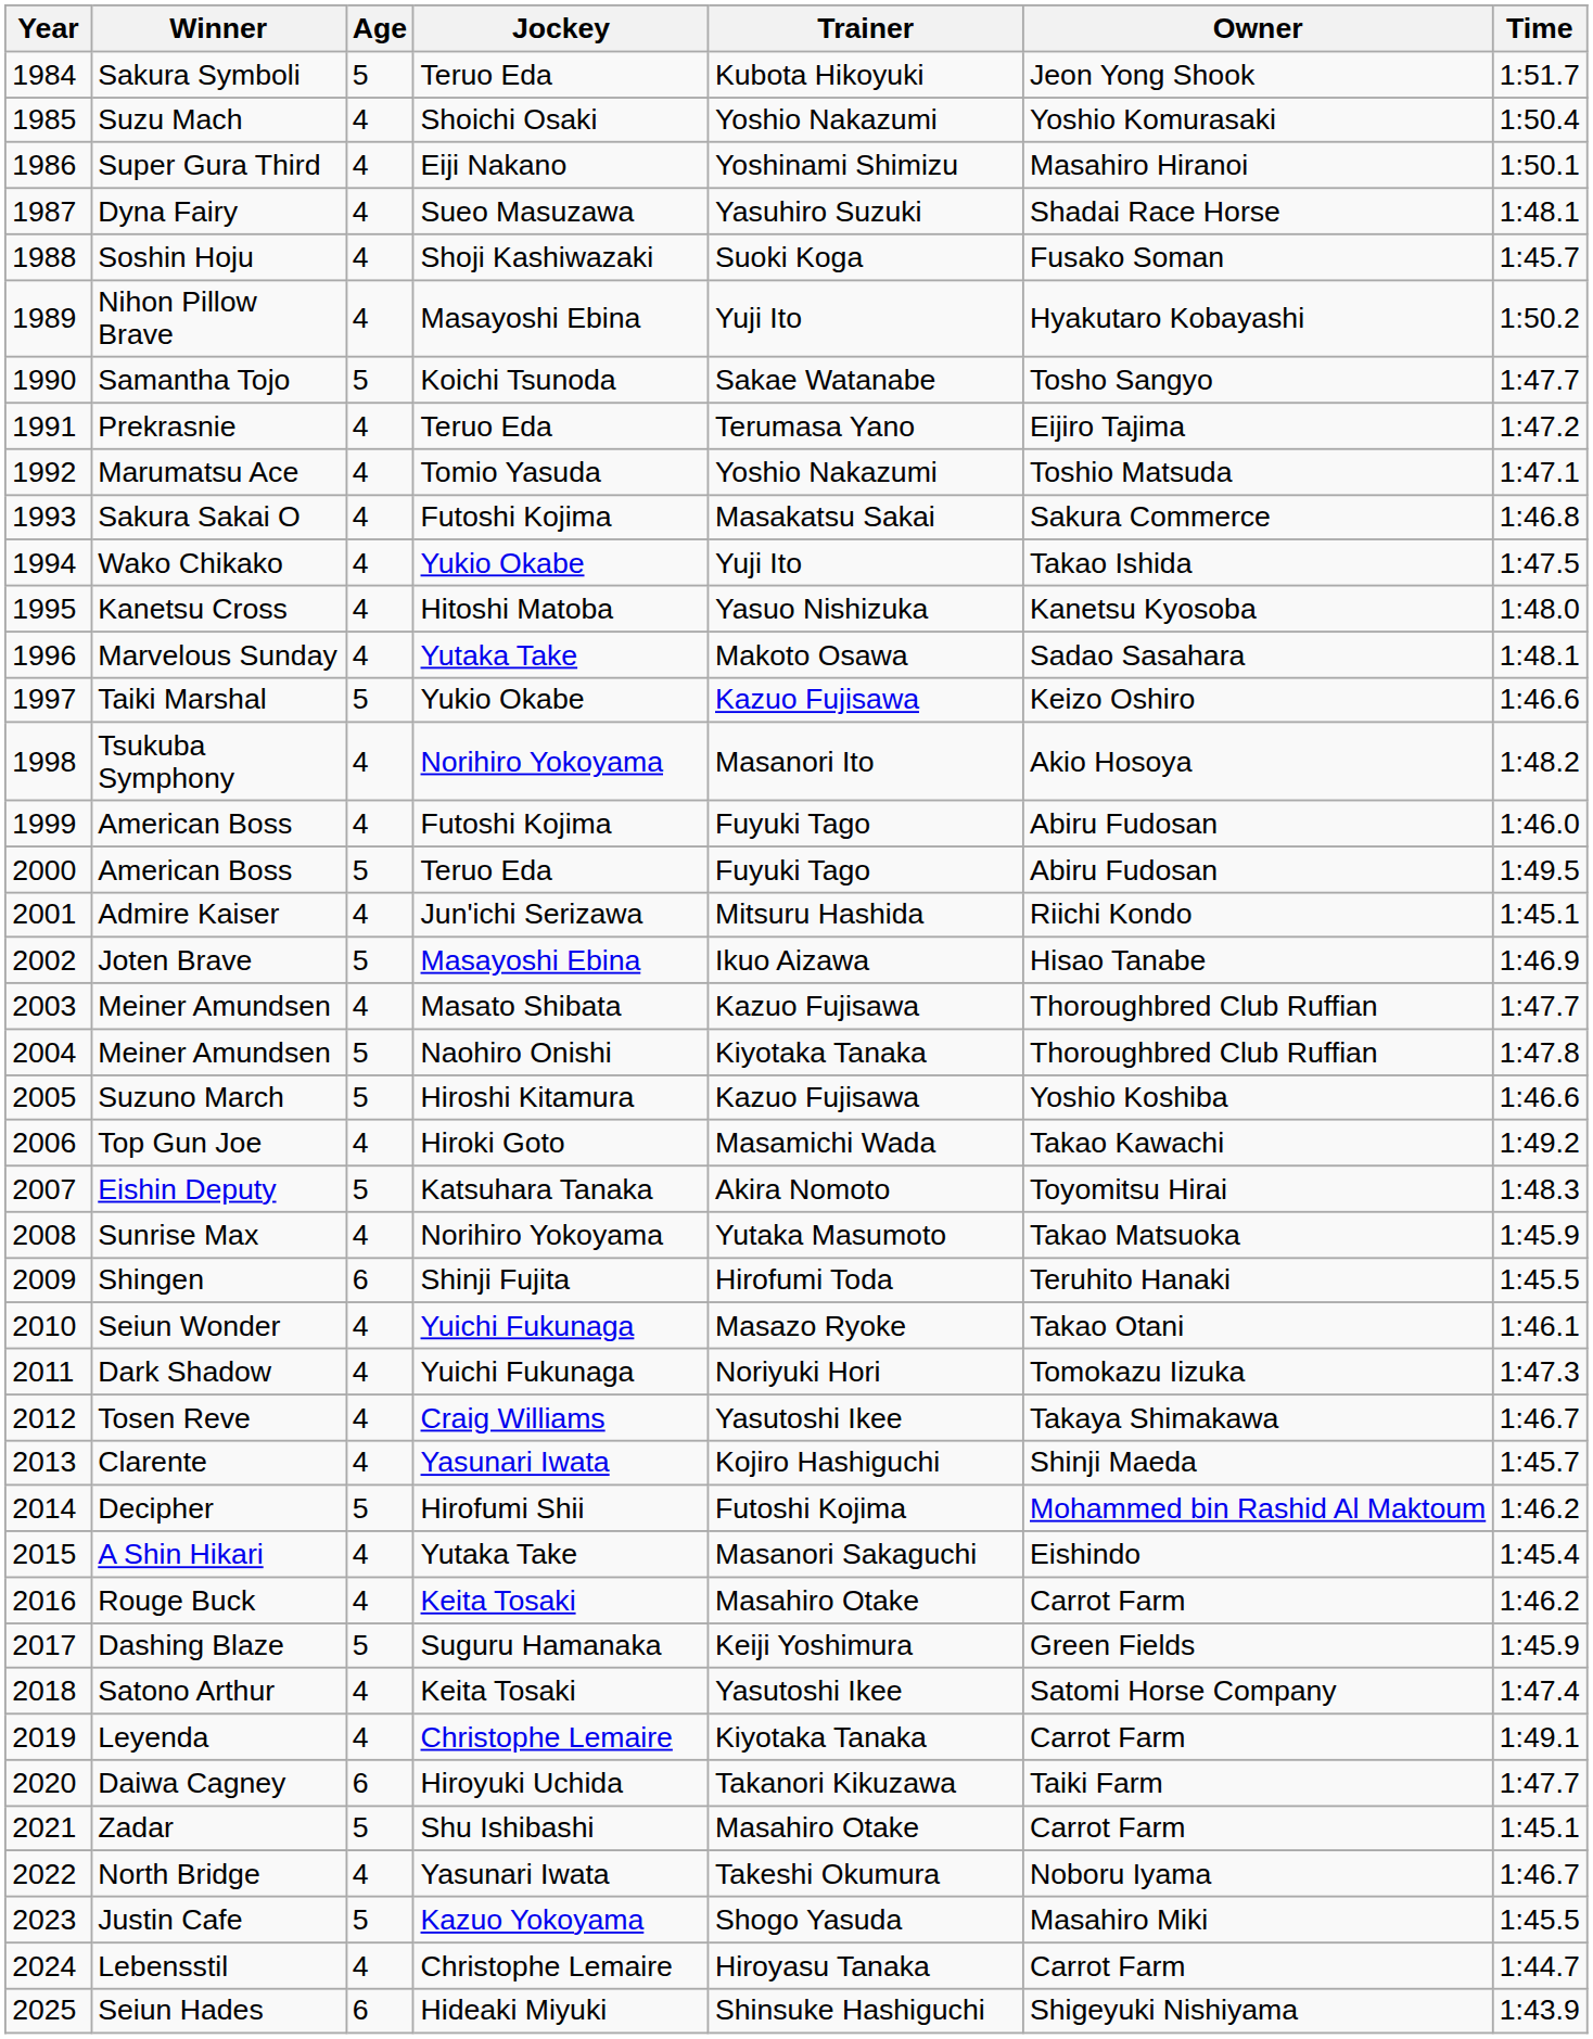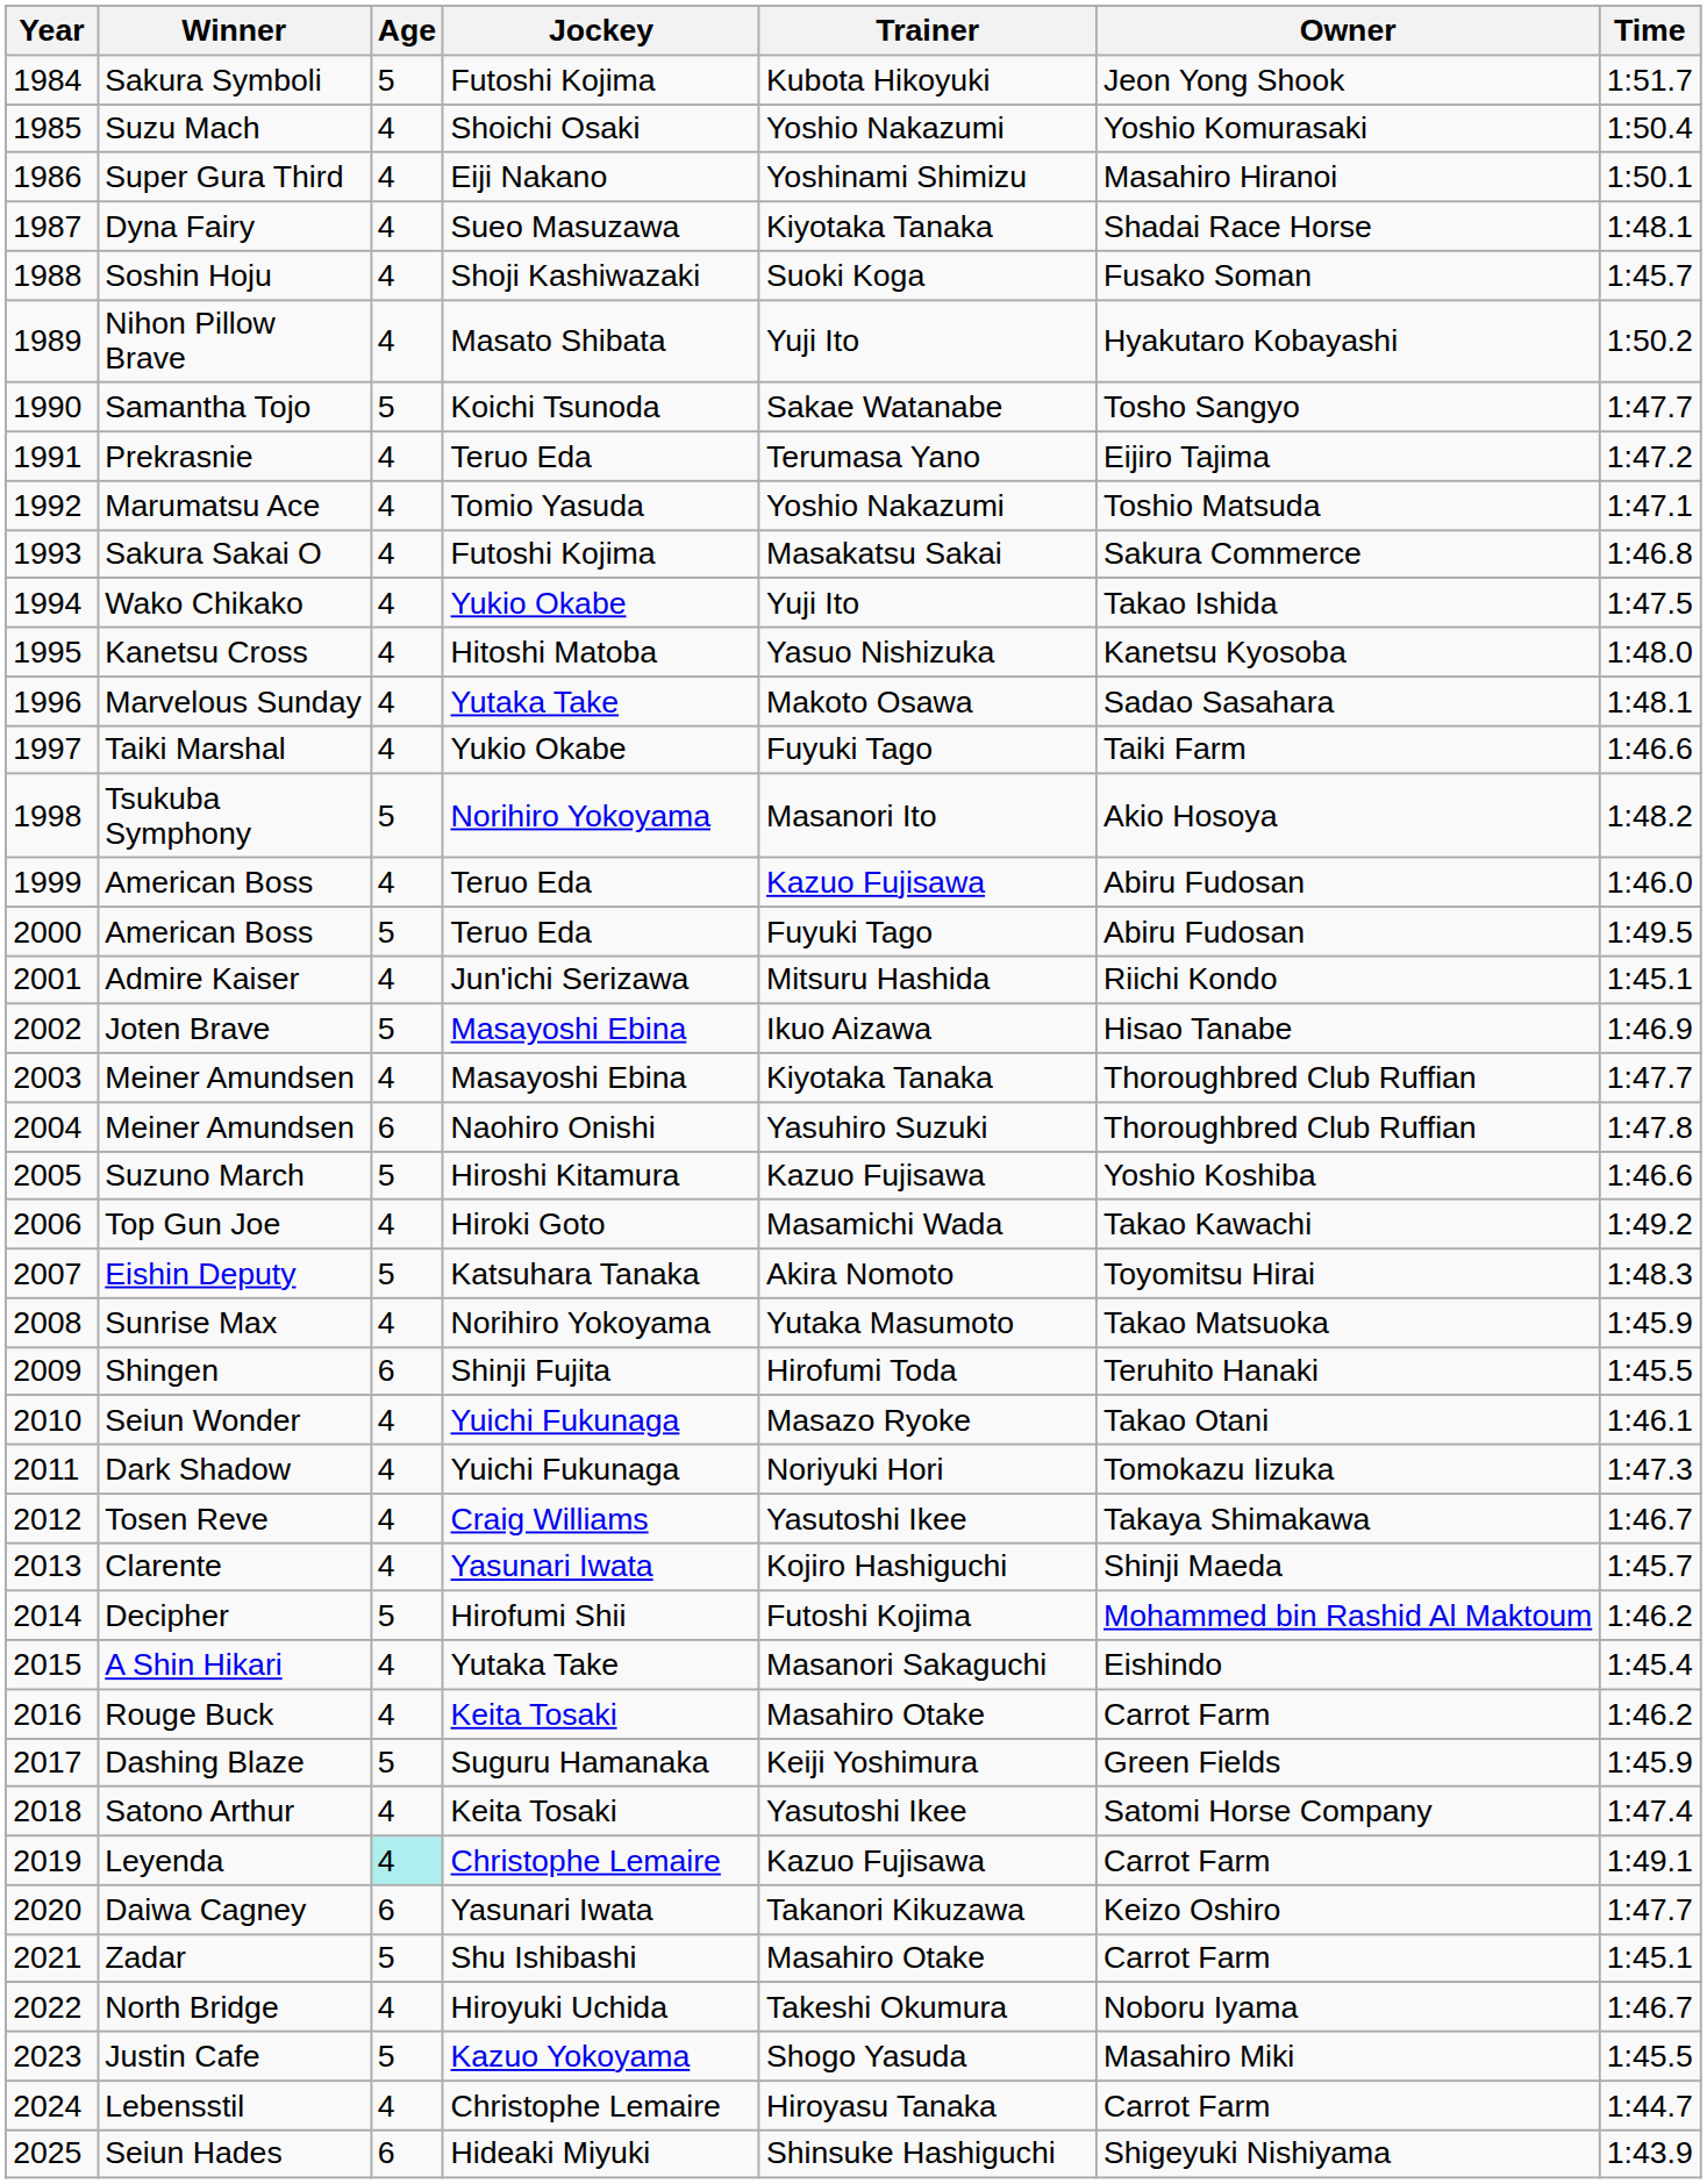 <table class="wikitable sortable" style="font-size:90%">
 <tr>
 <th width="36px">Year<br></th>
 <th width="120px">Winner<br></th>
 <th>Age<br></th>
 <th width="140px">Jockey<br></th>
 <th width="150px">Trainer<br></th>
 <th>Owner</th>
 <th>Time<br></th>
 </tr>
 <tr>
 <td>1984</td>
 <td>Sakura Symboli</td>
 <td>5</td>
-<td>Teruo Eda</td>
+<td>Futoshi Kojima</td>
 <td>Kubota Hikoyuki</td>
 <td>Jeon Yong Shook</td>
 <td>1:51.7</td>
 </tr>
 <tr>
 <td>1985</td>
 <td>Suzu Mach</td>
 <td>4</td>
 <td>Shoichi Osaki</td>
 <td>Yoshio Nakazumi</td>
 <td>Yoshio Komurasaki</td>
 <td>1:50.4</td>
 </tr>
 <tr>
 <td>1986</td>
 <td>Super Gura Third</td>
 <td>4</td>
 <td>Eiji Nakano</td>
 <td>Yoshinami Shimizu</td>
 <td>Masahiro Hiranoi</td>
 <td>1:50.1</td>
 </tr>
 <tr>
 <td>1987</td>
 <td>Dyna Fairy</td>
 <td>4</td>
 <td>Sueo Masuzawa</td>
-<td>Yasuhiro Suzuki</td>
+<td>Kiyotaka Tanaka</td>
 <td>Shadai Race Horse</td>
 <td>1:48.1</td>
 </tr>
 <tr>
 <td>1988</td>
 <td>Soshin Hoju</td>
 <td>4</td>
 <td>Shoji Kashiwazaki</td>
 <td>Suoki Koga</td>
 <td>Fusako Soman</td>
 <td>1:45.7</td>
 </tr>
 <tr>
 <td>1989</td>
 <td>Nihon Pillow Brave</td>
 <td>4</td>
-<td>Masayoshi Ebina</td>
+<td>Masato Shibata</td>
 <td>Yuji Ito</td>
 <td>Hyakutaro Kobayashi</td>
 <td>1:50.2</td>
 </tr>
 <tr>
 <td>1990</td>
 <td>Samantha Tojo</td>
 <td>5</td>
 <td>Koichi Tsunoda</td>
 <td>Sakae Watanabe</td>
 <td>Tosho Sangyo</td>
 <td>1:47.7</td>
 </tr>
 <tr>
 <td>1991</td>
 <td>Prekrasnie</td>
 <td>4</td>
 <td>Teruo Eda</td>
 <td>Terumasa Yano</td>
 <td>Eijiro Tajima</td>
 <td>1:47.2</td>
 </tr>
 <tr>
 <td>1992</td>
 <td>Marumatsu Ace</td>
 <td>4</td>
 <td>Tomio Yasuda</td>
 <td>Yoshio Nakazumi</td>
 <td>Toshio Matsuda</td>
 <td>1:47.1</td>
 </tr>
 <tr>
 <td>1993</td>
 <td>Sakura Sakai O</td>
 <td>4</td>
 <td>Futoshi Kojima</td>
 <td>Masakatsu Sakai</td>
 <td>Sakura Commerce</td>
 <td>1:46.8</td>
 </tr>
 <tr>
 <td>1994</td>
 <td>Wako Chikako</td>
 <td>4</td>
 <td><a href='#'>Yukio Okabe</a></td>
 <td>Yuji Ito</td>
 <td>Takao Ishida</td>
 <td>1:47.5</td>
 </tr>
 <tr>
 <td>1995</td>
 <td>Kanetsu Cross</td>
 <td>4</td>
 <td>Hitoshi Matoba</td>
 <td>Yasuo Nishizuka</td>
 <td>Kanetsu Kyosoba</td>
 <td>1:48.0</td>
 </tr>
 <tr>
 <td>1996</td>
 <td>Marvelous Sunday</td>
 <td>4</td>
 <td><a href='#'>Yutaka Take</a></td>
 <td>Makoto Osawa</td>
 <td>Sadao Sasahara</td>
 <td>1:48.1</td>
 </tr>
 <tr>
 <td>1997</td>
 <td>Taiki Marshal</td>
-<td>5</td>
+<td>4</td>
 <td>Yukio Okabe</td>
-<td><a href='#'>Kazuo Fujisawa</a></td>
-<td>Keizo Oshiro</td>
+<td>Fuyuki Tago</td>
+<td>Taiki Farm</td>
 <td>1:46.6</td>
 </tr>
 <tr>
 <td>1998</td>
 <td>Tsukuba Symphony</td>
-<td>4</td>
+<td>5</td>
 <td><a href='#'>Norihiro Yokoyama</a></td>
 <td>Masanori Ito</td>
 <td>Akio Hosoya</td>
 <td>1:48.2</td>
 </tr>
 <tr>
 <td>1999</td>
 <td>American Boss</td>
 <td>4</td>
-<td>Futoshi Kojima</td>
-<td>Fuyuki Tago</td>
+<td>Teruo Eda</td>
+<td><a href='#'>Kazuo Fujisawa</a></td>
 <td>Abiru Fudosan</td>
 <td>1:46.0</td>
 </tr>
 <tr>
 <td>2000</td>
 <td>American Boss</td>
 <td>5</td>
 <td>Teruo Eda</td>
 <td>Fuyuki Tago</td>
 <td>Abiru Fudosan</td>
 <td>1:49.5</td>
 </tr>
 <tr>
 <td>2001</td>
 <td>Admire Kaiser</td>
 <td>4</td>
 <td>Jun'ichi Serizawa</td>
 <td>Mitsuru Hashida</td>
 <td>Riichi Kondo</td>
 <td>1:45.1</td>
 </tr>
 <tr>
 <td>2002</td>
 <td>Joten Brave</td>
 <td>5</td>
 <td><a href='#'>Masayoshi Ebina</a></td>
 <td>Ikuo Aizawa</td>
 <td>Hisao Tanabe</td>
 <td>1:46.9</td>
 </tr>
 <tr>
 <td>2003</td>
 <td>Meiner Amundsen</td>
 <td>4</td>
-<td>Masato Shibata</td>
-<td>Kazuo Fujisawa</td>
+<td>Masayoshi Ebina</td>
+<td>Kiyotaka Tanaka</td>
 <td>Thoroughbred Club Ruffian</td>
 <td>1:47.7</td>
 </tr>
 <tr>
 <td>2004</td>
 <td>Meiner Amundsen</td>
-<td>5</td>
+<td>6</td>
 <td>Naohiro Onishi</td>
-<td>Kiyotaka Tanaka</td>
+<td>Yasuhiro Suzuki</td>
 <td>Thoroughbred Club Ruffian</td>
 <td>1:47.8</td>
 </tr>
 <tr>
 <td>2005</td>
 <td>Suzuno March</td>
 <td>5</td>
 <td>Hiroshi Kitamura</td>
 <td>Kazuo Fujisawa</td>
 <td>Yoshio Koshiba</td>
 <td>1:46.6</td>
 </tr>
 <tr>
 <td>2006</td>
 <td>Top Gun Joe</td>
 <td>4</td>
 <td>Hiroki Goto</td>
 <td>Masamichi Wada</td>
 <td>Takao Kawachi</td>
 <td>1:49.2</td>
 </tr>
 <tr>
 <td>2007</td>
 <td><a href='#'>Eishin Deputy</a></td>
 <td>5</td>
 <td>Katsuhara Tanaka</td>
 <td>Akira Nomoto</td>
 <td>Toyomitsu Hirai</td>
 <td>1:48.3</td>
 </tr>
 <tr>
 <td>2008</td>
 <td>Sunrise Max</td>
 <td>4</td>
 <td>Norihiro Yokoyama</td>
 <td>Yutaka Masumoto</td>
 <td>Takao Matsuoka</td>
 <td>1:45.9</td>
 </tr>
 <tr>
 <td>2009</td>
 <td>Shingen</td>
 <td>6</td>
 <td>Shinji Fujita</td>
 <td>Hirofumi Toda</td>
 <td>Teruhito Hanaki</td>
 <td>1:45.5</td>
 </tr>
 <tr>
 <td>2010</td>
 <td>Seiun Wonder</td>
 <td>4</td>
 <td><a href='#'>Yuichi Fukunaga</a></td>
 <td>Masazo Ryoke</td>
 <td>Takao Otani</td>
 <td>1:46.1</td>
 </tr>
 <tr>
 <td>2011</td>
 <td>Dark Shadow</td>
 <td>4</td>
 <td>Yuichi Fukunaga</td>
 <td>Noriyuki Hori</td>
 <td>Tomokazu Iizuka</td>
 <td>1:47.3</td>
 </tr>
 <tr>
 <td>2012</td>
 <td>Tosen Reve</td>
 <td>4</td>
 <td><a href='#'>Craig Williams</a></td>
 <td>Yasutoshi Ikee</td>
 <td>Takaya Shimakawa</td>
 <td>1:46.7</td>
 </tr>
 <tr>
 <td>2013</td>
 <td>Clarente</td>
 <td>4</td>
 <td><a href='#'>Yasunari Iwata</a></td>
 <td>Kojiro Hashiguchi</td>
 <td>Shinji Maeda</td>
 <td>1:45.7</td>
 </tr>
 <tr>
 <td>2014</td>
 <td>Decipher</td>
 <td>5</td>
 <td>Hirofumi Shii</td>
 <td>Futoshi Kojima</td>
 <td><a href='#'>Mohammed bin Rashid Al Maktoum</a></td>
 <td>1:46.2</td>
 </tr>
 <tr>
 <td>2015</td>
 <td><a href='#'>A Shin Hikari</a></td>
 <td>4</td>
 <td>Yutaka Take</td>
 <td>Masanori Sakaguchi</td>
 <td>Eishindo</td>
 <td>1:45.4</td>
 </tr>
 <tr>
 <td>2016</td>
 <td>Rouge Buck</td>
 <td>4</td>
 <td><a href='#'>Keita Tosaki</a></td>
 <td>Masahiro Otake</td>
 <td>Carrot Farm</td>
 <td>1:46.2</td>
 </tr>
 <tr>
 <td>2017</td>
 <td>Dashing Blaze</td>
 <td>5</td>
 <td>Suguru Hamanaka</td>
 <td>Keiji Yoshimura</td>
 <td>Green Fields</td>
 <td>1:45.9</td>
 </tr>
 <tr>
 <td>2018</td>
 <td>Satono Arthur</td>
 <td>4</td>
 <td>Keita Tosaki</td>
 <td>Yasutoshi Ikee</td>
 <td>Satomi Horse Company</td>
 <td>1:47.4</td>
 </tr>
 <tr>
 <td>2019</td>
 <td>Leyenda</td>
-<td>4</td>
+<td style="background: paleturquoise;">4</td>
 <td><a href='#'>Christophe Lemaire</a></td>
-<td>Kiyotaka Tanaka</td>
+<td>Kazuo Fujisawa</td>
 <td>Carrot Farm</td>
 <td>1:49.1</td>
 </tr>
 <tr>
 <td>2020</td>
 <td>Daiwa Cagney</td>
 <td>6</td>
-<td>Hiroyuki Uchida</td>
+<td>Yasunari Iwata</td>
 <td>Takanori Kikuzawa</td>
-<td>Taiki Farm</td>
+<td>Keizo Oshiro</td>
 <td>1:47.7</td>
 </tr>
 <tr>
 <td>2021</td>
 <td>Zadar</td>
 <td>5</td>
 <td>Shu Ishibashi</td>
 <td>Masahiro Otake</td>
 <td>Carrot Farm</td>
 <td>1:45.1</td>
 </tr>
 <tr>
 <td>2022</td>
 <td>North Bridge</td>
 <td>4</td>
-<td>Yasunari Iwata</td>
+<td>Hiroyuki Uchida</td>
 <td>Takeshi Okumura</td>
 <td>Noboru Iyama</td>
 <td>1:46.7</td>
 </tr>
 <tr>
 <td>2023</td>
 <td>Justin Cafe</td>
 <td>5</td>
 <td><a href='#'>Kazuo Yokoyama</a></td>
 <td>Shogo Yasuda</td>
 <td>Masahiro Miki</td>
 <td>1:45.5</td>
 </tr>
 <tr>
 <td>2024</td>
 <td>Lebensstil</td>
 <td>4</td>
 <td>Christophe Lemaire</td>
 <td>Hiroyasu Tanaka</td>
 <td>Carrot Farm</td>
 <td>1:44.7</td>
 </tr>
 <tr>
 <td>2025</td>
 <td>Seiun Hades</td>
 <td>6</td>
 <td>Hideaki Miyuki</td>
 <td>Shinsuke Hashiguchi</td>
 <td>Shigeyuki Nishiyama</td>
 <td>1:43.9</td>
 </tr>
 </table>
